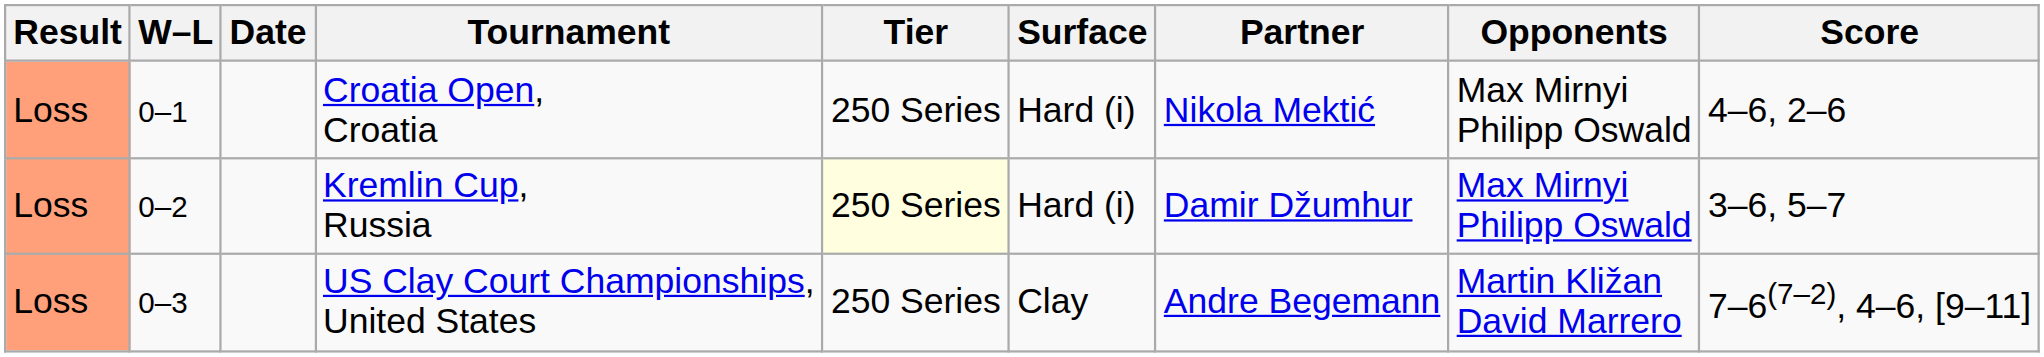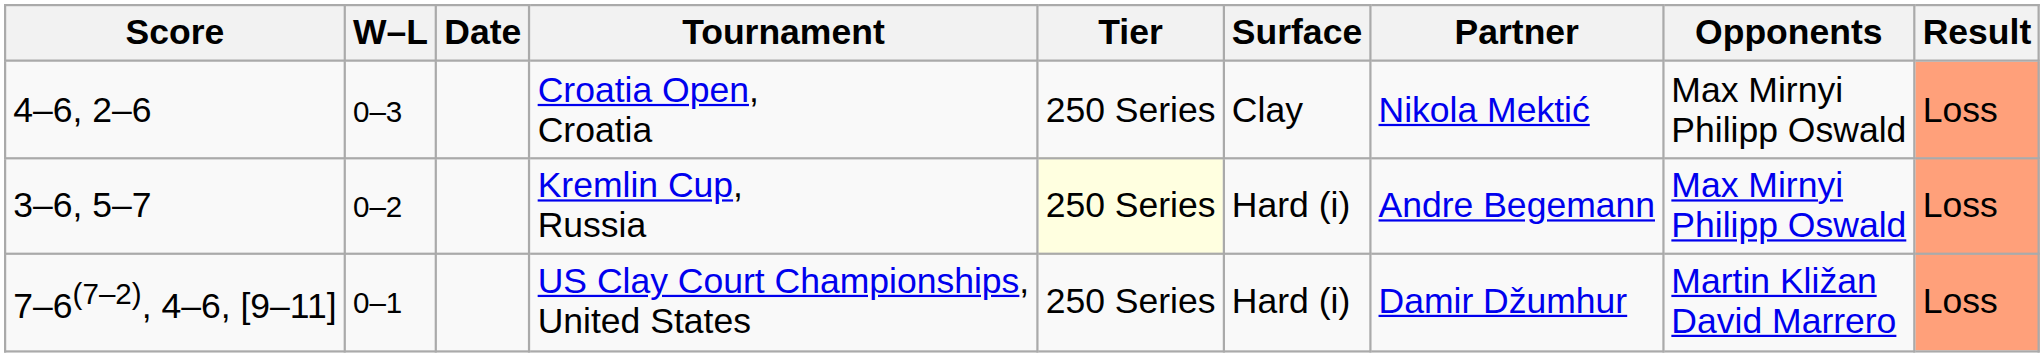 <table class="sortable wikitable">
 <tr>
-<th>Result</th>
+<th class="unsortable">Score</th>
 <th class="unsortable">W–L</th>
 <th>Date</th>
 <th>Tournament</th>
 <th>Tier</th>
 <th>Surface</th>
 <th>Partner</th>
 <th>Opponents</th>
-<th class="unsortable">Score</th>
+<th>Result</th>
 </tr>
 <tr>
-<td bgcolor=FFA07A>Loss</td>
-<td><small>0–1</small></td>
+<td>4–6, 2–6</td>
+<td><small>0–3</small></td>
 <td><a href='#'></a></td>
 <td><a href='#'>Croatia Open</a>,<br>Croatia</td>
 <td>250 Series</td>
-<td>Hard (i)</td>
+<td>Clay</td>
 <td> <a href='#'>Nikola Mektić</a></td>
 <td> Max Mirnyi<br> Philipp Oswald</td>
-<td>4–6, 2–6</td>
+<td bgcolor=FFA07A>Loss</td>
 </tr>
 <tr>
-<td bgcolor=FFA07A>Loss</td>
+<td>3–6, 5–7</td>
 <td><small>0–2</small></td>
 <td><a href='#'></a></td>
 <td><a href='#'>Kremlin Cup</a>,<br>Russia</td>
 <td style="background: lightyellow;">250 Series</td>
 <td>Hard (i)</td>
-<td> <a href='#'>Damir Džumhur</a></td>
+<td> <a href='#'>Andre Begemann</a></td>
 <td> <a href='#'>Max Mirnyi</a><br> <a href='#'>Philipp Oswald</a></td>
-<td>3–6, 5–7</td>
+<td bgcolor=FFA07A>Loss</td>
 </tr>
 <tr>
-<td bgcolor=FFA07A>Loss</td>
-<td><small>0–3</small></td>
+<td>7–6<sup>(7–2)</sup>, 4–6, [9–11]</td>
+<td><small>0–1</small></td>
 <td><a href='#'></a></td>
 <td><a href='#'>US Clay Court Championships</a>,<br>United States</td>
 <td>250 Series</td>
-<td>Clay</td>
-<td> <a href='#'>Andre Begemann</a></td>
+<td>Hard (i)</td>
+<td> <a href='#'>Damir Džumhur</a></td>
 <td> <a href='#'>Martin Kližan</a><br> <a href='#'>David Marrero</a></td>
-<td>7–6<sup>(7–2)</sup>, 4–6, [9–11]</td>
+<td bgcolor=FFA07A>Loss</td>
 </tr>
 </table>
